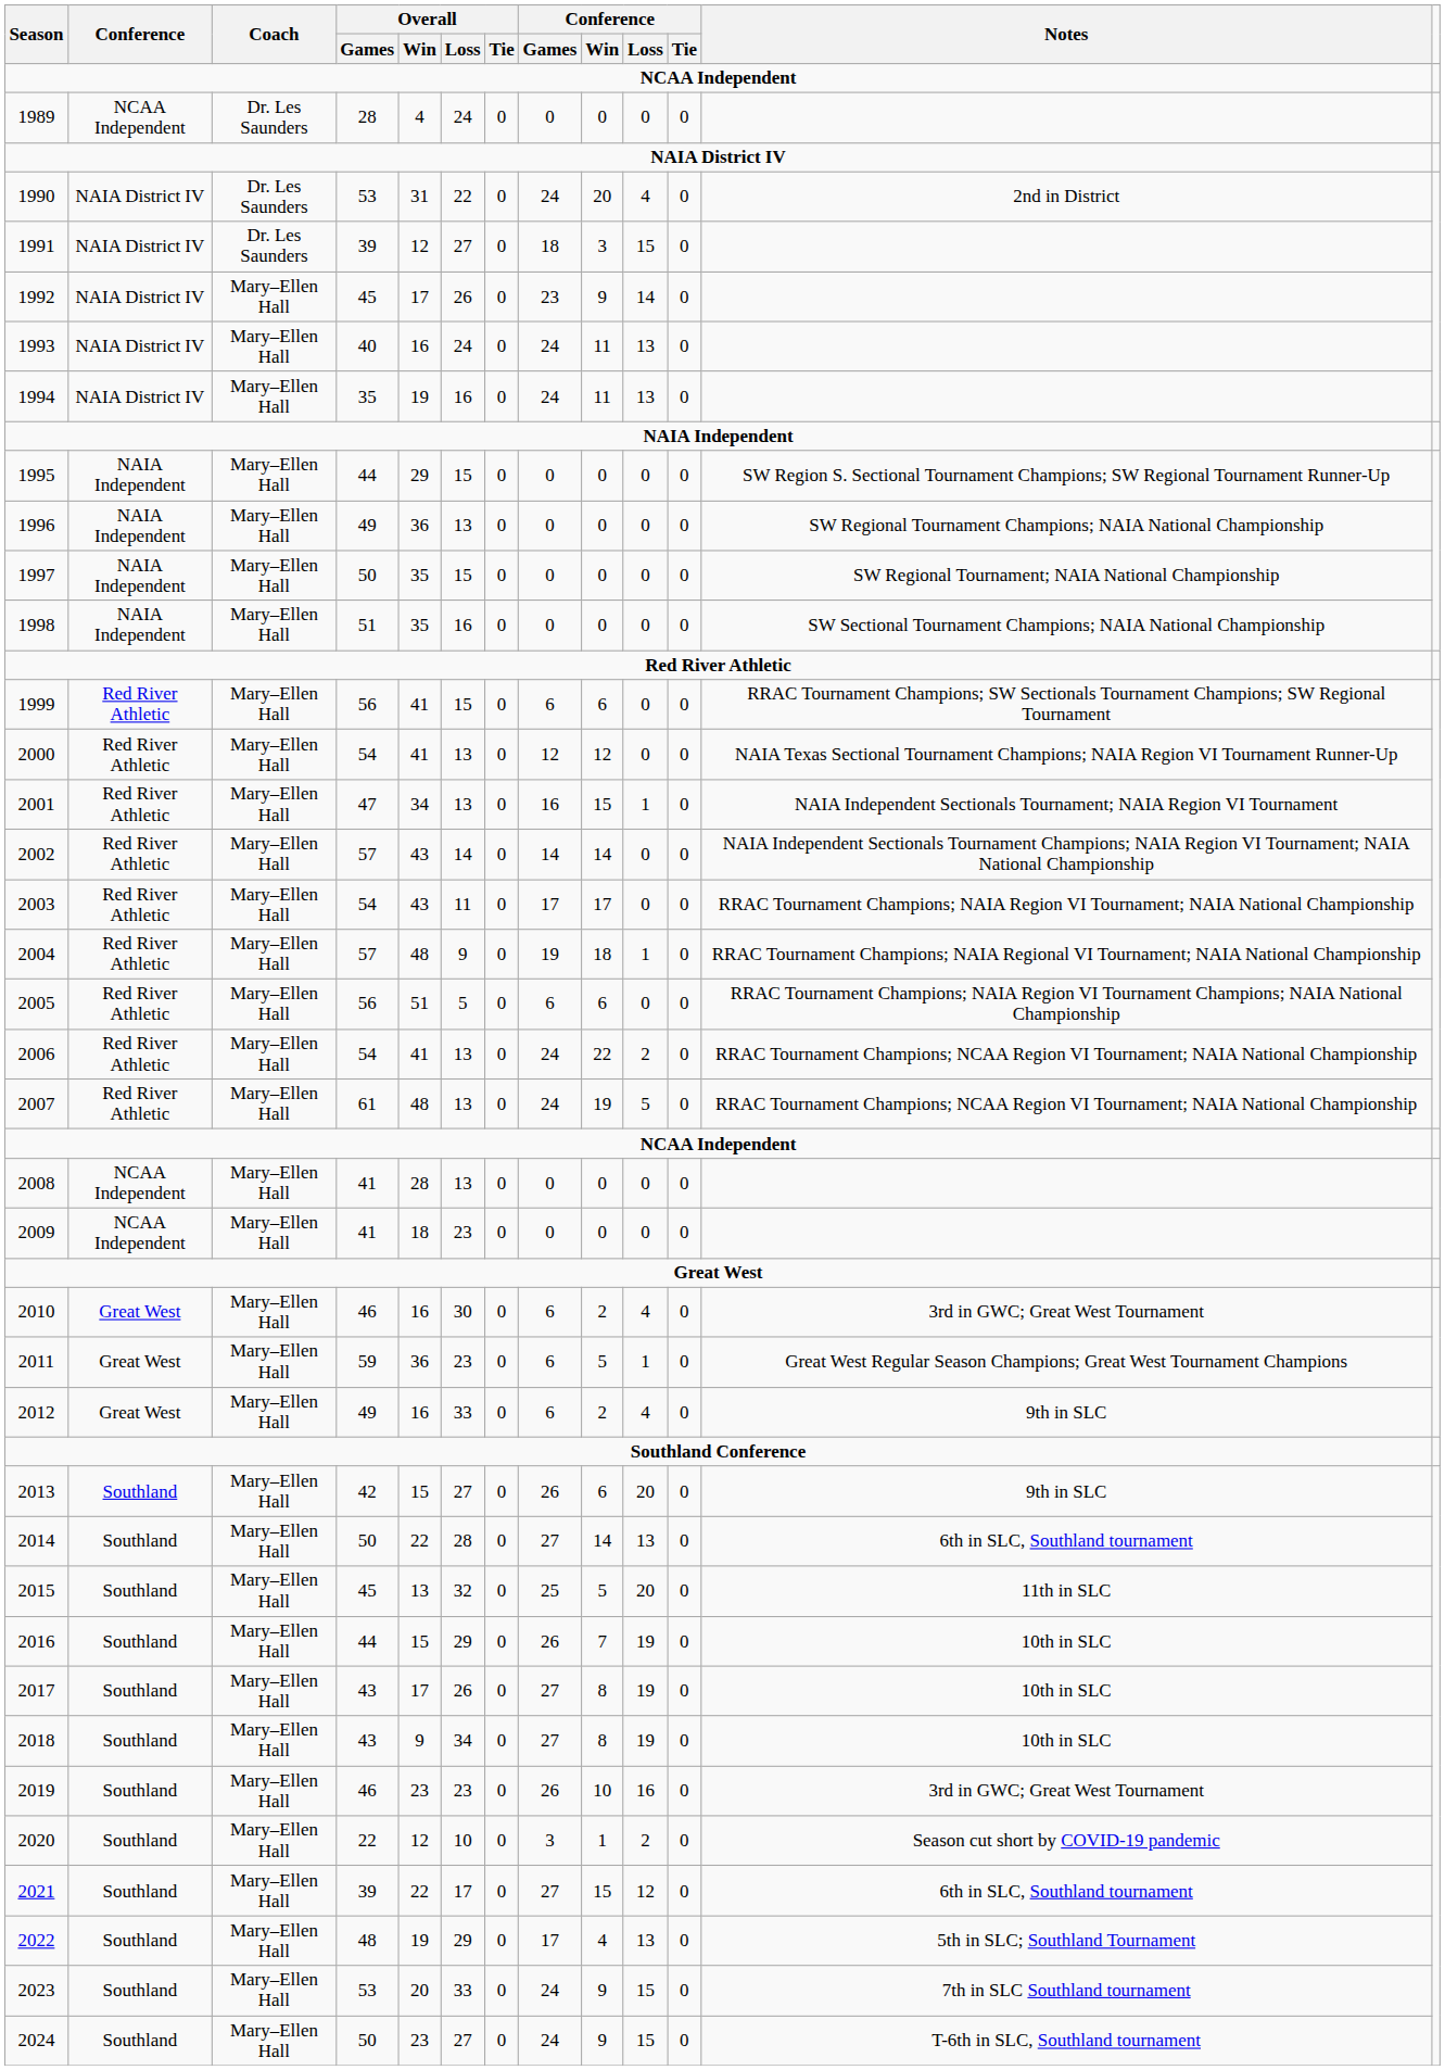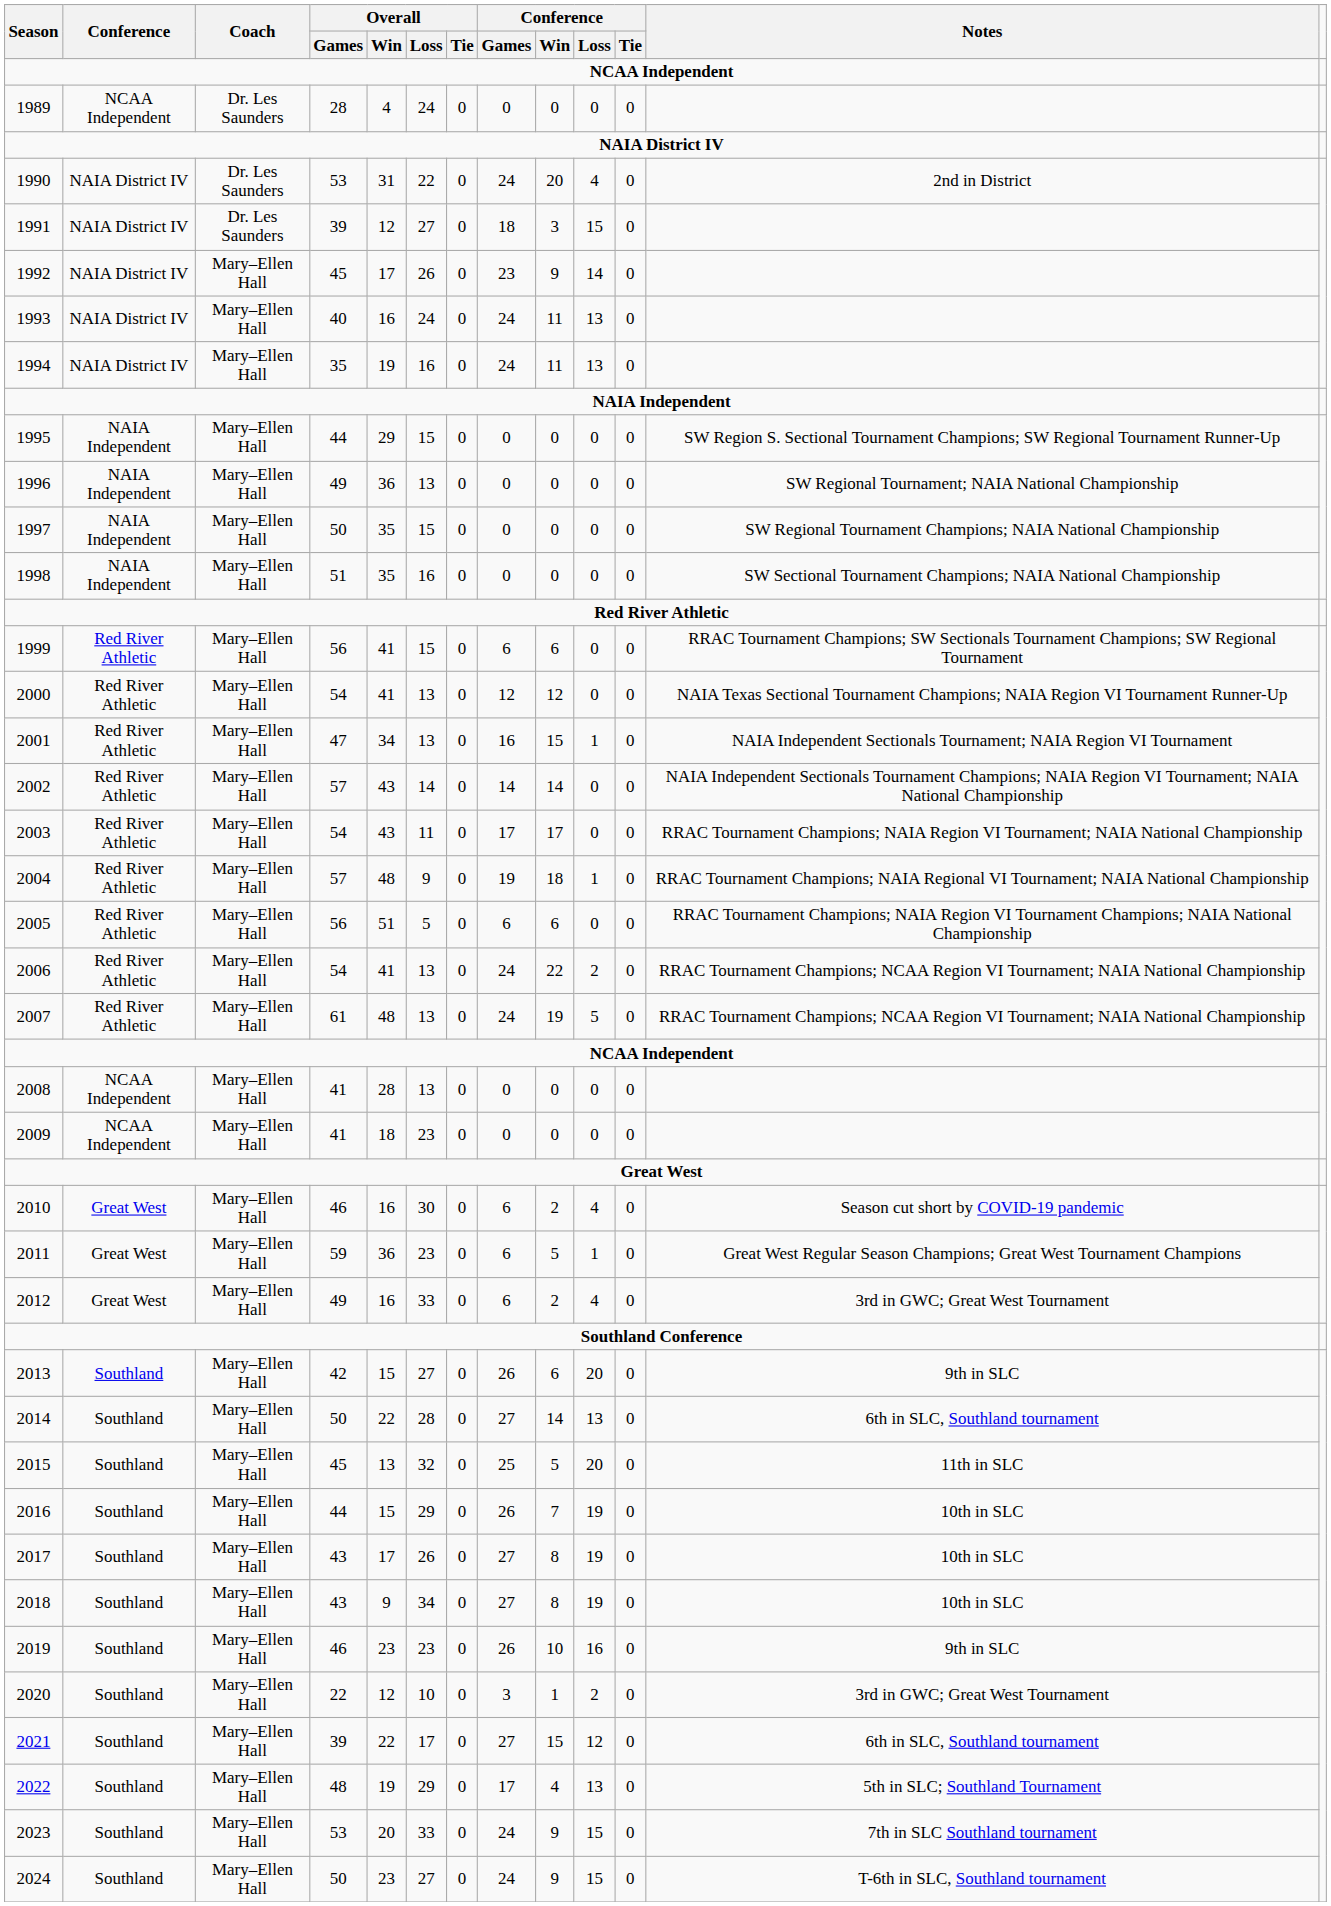 <table class="wikitable" style="text-align: center;">
 <tr>
 <th rowspan=2>Season</th>
 <th rowspan=2>Conference</th>
 <th rowspan=2>Coach</th>
 <th colspan="4">Overall</th>
 <th colspan="4">Conference</th>
 <th rowspan=2>Notes</th>
 </tr>
 <tr>
 <th>Games</th>
 <th>Win</th>
 <th>Loss</th>
 <th>Tie</th>
 <th>Games</th>
 <th>Win</th>
 <th>Loss</th>
 <th>Tie</th>
 </tr>
 <tr>
 <td colspan=12><strong>NCAA Independent</strong></td>
 <td></td>
 </tr>
 <tr>
 <td>1989</td>
 <td>NCAA Independent</td>
 <td>Dr. Les Saunders</td>
 <td>28</td>
 <td>4</td>
 <td>24</td>
 <td>0</td>
 <td>0</td>
 <td>0</td>
 <td>0</td>
 <td>0</td>
 <td></td>
 </tr>
 <tr>
 <td colspan=12><strong>NAIA District IV</strong></td>
 <td></td>
 </tr>
 <tr>
 <td>1990</td>
 <td>NAIA District IV</td>
 <td>Dr. Les Saunders</td>
 <td>53</td>
 <td>31</td>
 <td>22</td>
 <td>0</td>
 <td>24</td>
 <td>20</td>
 <td>4</td>
 <td>0</td>
 <td>2nd in District</td>
 </tr>
 <tr>
 <td>1991</td>
 <td>NAIA District IV</td>
 <td>Dr. Les Saunders</td>
 <td>39</td>
 <td>12</td>
 <td>27</td>
 <td>0</td>
 <td>18</td>
 <td>3</td>
 <td>15</td>
 <td>0</td>
 <td></td>
 </tr>
 <tr>
 <td>1992</td>
 <td>NAIA District IV</td>
 <td>Mary–Ellen Hall</td>
 <td>45</td>
 <td>17</td>
 <td>26</td>
 <td>0</td>
 <td>23</td>
 <td>9</td>
 <td>14</td>
 <td>0</td>
 <td></td>
 </tr>
 <tr>
 <td>1993</td>
 <td>NAIA District IV</td>
 <td>Mary–Ellen Hall</td>
 <td>40</td>
 <td>16</td>
 <td>24</td>
 <td>0</td>
 <td>24</td>
 <td>11</td>
 <td>13</td>
 <td>0</td>
 <td></td>
 </tr>
 <tr>
 <td>1994</td>
 <td>NAIA District IV</td>
 <td>Mary–Ellen Hall</td>
 <td>35</td>
 <td>19</td>
 <td>16</td>
 <td>0</td>
 <td>24</td>
 <td>11</td>
 <td>13</td>
 <td>0</td>
 <td></td>
 </tr>
 <tr>
 <td colspan=12><strong>NAIA Independent</strong></td>
 <td></td>
 </tr>
 <tr>
 <td>1995</td>
 <td>NAIA Independent</td>
 <td>Mary–Ellen Hall</td>
 <td>44</td>
 <td>29</td>
 <td>15</td>
 <td>0</td>
 <td>0</td>
 <td>0</td>
 <td>0</td>
 <td>0</td>
 <td>SW Region S. Sectional Tournament Champions; SW Regional Tournament Runner-Up</td>
 </tr>
 <tr>
 <td>1996</td>
 <td>NAIA Independent</td>
 <td>Mary–Ellen Hall</td>
 <td>49</td>
 <td>36</td>
 <td>13</td>
 <td>0</td>
 <td>0</td>
 <td>0</td>
 <td>0</td>
 <td>0</td>
-<td>SW Regional Tournament Champions; NAIA National Championship</td>
+<td>SW Regional Tournament; NAIA National Championship</td>
 </tr>
 <tr>
 <td>1997</td>
 <td>NAIA Independent</td>
 <td>Mary–Ellen Hall</td>
 <td>50</td>
 <td>35</td>
 <td>15</td>
 <td>0</td>
 <td>0</td>
 <td>0</td>
 <td>0</td>
 <td>0</td>
-<td>SW Regional Tournament; NAIA National Championship</td>
+<td>SW Regional Tournament Champions; NAIA National Championship</td>
 </tr>
 <tr>
 <td>1998</td>
 <td>NAIA Independent</td>
 <td>Mary–Ellen Hall</td>
 <td>51</td>
 <td>35</td>
 <td>16</td>
 <td>0</td>
 <td>0</td>
 <td>0</td>
 <td>0</td>
 <td>0</td>
 <td>SW Sectional Tournament Champions; NAIA National Championship</td>
 </tr>
 <tr>
 <td colspan=12><strong>Red River Athletic</strong></td>
 <td></td>
 </tr>
 <tr>
 <td>1999</td>
 <td><a href='#'>Red River Athletic</a></td>
 <td>Mary–Ellen Hall</td>
 <td>56</td>
 <td>41</td>
 <td>15</td>
 <td>0</td>
 <td>6</td>
 <td>6</td>
 <td>0</td>
 <td>0</td>
 <td>RRAC Tournament Champions; SW Sectionals Tournament Champions; SW Regional Tournament</td>
 </tr>
 <tr>
 <td>2000</td>
 <td>Red River Athletic</td>
 <td>Mary–Ellen Hall</td>
 <td>54</td>
 <td>41</td>
 <td>13</td>
 <td>0</td>
 <td>12</td>
 <td>12</td>
 <td>0</td>
 <td>0</td>
 <td>NAIA Texas Sectional Tournament Champions; NAIA Region VI Tournament Runner-Up</td>
 </tr>
 <tr>
 <td>2001</td>
 <td>Red River Athletic</td>
 <td>Mary–Ellen Hall</td>
 <td>47</td>
 <td>34</td>
 <td>13</td>
 <td>0</td>
 <td>16</td>
 <td>15</td>
 <td>1</td>
 <td>0</td>
 <td>NAIA Independent Sectionals Tournament; NAIA Region VI Tournament</td>
 </tr>
 <tr>
 <td>2002</td>
 <td>Red River Athletic</td>
 <td>Mary–Ellen Hall</td>
 <td>57</td>
 <td>43</td>
 <td>14</td>
 <td>0</td>
 <td>14</td>
 <td>14</td>
 <td>0</td>
 <td>0</td>
 <td>NAIA Independent Sectionals Tournament Champions; NAIA Region VI Tournament; NAIA National Championship</td>
 </tr>
 <tr>
 <td>2003</td>
 <td>Red River Athletic</td>
 <td>Mary–Ellen Hall</td>
 <td>54</td>
 <td>43</td>
 <td>11</td>
 <td>0</td>
 <td>17</td>
 <td>17</td>
 <td>0</td>
 <td>0</td>
 <td>RRAC Tournament Champions; NAIA Region VI Tournament; NAIA National Championship</td>
 </tr>
 <tr>
 <td>2004</td>
 <td>Red River Athletic</td>
 <td>Mary–Ellen Hall</td>
 <td>57</td>
 <td>48</td>
 <td>9</td>
 <td>0</td>
 <td>19</td>
 <td>18</td>
 <td>1</td>
 <td>0</td>
 <td>RRAC Tournament Champions; NAIA Regional VI Tournament; NAIA National Championship</td>
 </tr>
 <tr>
 <td>2005</td>
 <td>Red River Athletic</td>
 <td>Mary–Ellen Hall</td>
 <td>56</td>
 <td>51</td>
 <td>5</td>
 <td>0</td>
 <td>6</td>
 <td>6</td>
 <td>0</td>
 <td>0</td>
 <td>RRAC Tournament Champions; NAIA Region VI Tournament Champions; NAIA National Championship</td>
 </tr>
 <tr>
 <td>2006</td>
 <td>Red River Athletic</td>
 <td>Mary–Ellen Hall</td>
 <td>54</td>
 <td>41</td>
 <td>13</td>
 <td>0</td>
 <td>24</td>
 <td>22</td>
 <td>2</td>
 <td>0</td>
 <td>RRAC Tournament Champions; NCAA Region VI Tournament; NAIA National Championship</td>
 </tr>
 <tr>
 <td>2007</td>
 <td>Red River Athletic</td>
 <td>Mary–Ellen Hall</td>
 <td>61</td>
 <td>48</td>
 <td>13</td>
 <td>0</td>
 <td>24</td>
 <td>19</td>
 <td>5</td>
 <td>0</td>
 <td>RRAC Tournament Champions; NCAA Region VI Tournament; NAIA National Championship</td>
 </tr>
 <tr>
 <td colspan=12><strong>NCAA Independent</strong></td>
 <td></td>
 </tr>
 <tr>
 <td>2008</td>
 <td>NCAA Independent</td>
 <td>Mary–Ellen Hall</td>
 <td>41</td>
 <td>28</td>
 <td>13</td>
 <td>0</td>
 <td>0</td>
 <td>0</td>
 <td>0</td>
 <td>0</td>
 <td></td>
 </tr>
 <tr>
 <td>2009</td>
 <td>NCAA Independent</td>
 <td>Mary–Ellen Hall</td>
 <td>41</td>
 <td>18</td>
 <td>23</td>
 <td>0</td>
 <td>0</td>
 <td>0</td>
 <td>0</td>
 <td>0</td>
 <td></td>
 </tr>
 <tr>
 <td colspan=12><strong>Great West</strong></td>
 <td></td>
 </tr>
 <tr>
 <td>2010</td>
 <td><a href='#'>Great West</a></td>
 <td>Mary–Ellen Hall</td>
 <td>46</td>
 <td>16</td>
 <td>30</td>
 <td>0</td>
 <td>6</td>
 <td>2</td>
 <td>4</td>
 <td>0</td>
-<td>3rd in GWC; Great West Tournament</td>
+<td>Season cut short by <a href='#'>COVID-19 pandemic</a></td>
 </tr>
 <tr>
 <td>2011</td>
 <td>Great West</td>
 <td>Mary–Ellen Hall</td>
 <td>59</td>
 <td>36</td>
 <td>23</td>
 <td>0</td>
 <td>6</td>
 <td>5</td>
 <td>1</td>
 <td>0</td>
 <td>Great West Regular Season Champions; Great West Tournament Champions</td>
 </tr>
 <tr>
 <td>2012</td>
 <td>Great West</td>
 <td>Mary–Ellen Hall</td>
 <td>49</td>
 <td>16</td>
 <td>33</td>
 <td>0</td>
 <td>6</td>
 <td>2</td>
 <td>4</td>
 <td>0</td>
-<td>9th in SLC</td>
+<td>3rd in GWC; Great West Tournament</td>
 </tr>
 <tr>
 <td colspan=12><strong>Southland Conference</strong></td>
 <td></td>
 </tr>
 <tr>
 <td>2013</td>
 <td><a href='#'>Southland</a></td>
 <td>Mary–Ellen Hall</td>
 <td>42</td>
 <td>15</td>
 <td>27</td>
 <td>0</td>
 <td>26</td>
 <td>6</td>
 <td>20</td>
 <td>0</td>
 <td>9th in SLC</td>
 </tr>
 <tr>
 <td>2014</td>
 <td>Southland</td>
 <td>Mary–Ellen Hall</td>
 <td>50</td>
 <td>22</td>
 <td>28</td>
 <td>0</td>
 <td>27</td>
 <td>14</td>
 <td>13</td>
 <td>0</td>
 <td>6th in SLC, <a href='#'>Southland tournament</a></td>
 </tr>
 <tr>
 <td>2015</td>
 <td>Southland</td>
 <td>Mary–Ellen Hall</td>
 <td>45</td>
 <td>13</td>
 <td>32</td>
 <td>0</td>
 <td>25</td>
 <td>5</td>
 <td>20</td>
 <td>0</td>
 <td>11th in SLC</td>
 </tr>
 <tr>
 <td>2016</td>
 <td>Southland</td>
 <td>Mary–Ellen Hall</td>
 <td>44</td>
 <td>15</td>
 <td>29</td>
 <td>0</td>
 <td>26</td>
 <td>7</td>
 <td>19</td>
 <td>0</td>
 <td>10th in SLC</td>
 </tr>
 <tr>
 <td>2017</td>
 <td>Southland</td>
 <td>Mary–Ellen Hall</td>
 <td>43</td>
 <td>17</td>
 <td>26</td>
 <td>0</td>
 <td>27</td>
 <td>8</td>
 <td>19</td>
 <td>0</td>
 <td>10th in SLC</td>
 </tr>
 <tr>
 <td>2018</td>
 <td>Southland</td>
 <td>Mary–Ellen Hall</td>
 <td>43</td>
 <td>9</td>
 <td>34</td>
 <td>0</td>
 <td>27</td>
 <td>8</td>
 <td>19</td>
 <td>0</td>
 <td>10th in SLC</td>
 </tr>
 <tr>
 <td>2019</td>
 <td>Southland</td>
 <td>Mary–Ellen Hall</td>
 <td>46</td>
 <td>23</td>
 <td>23</td>
 <td>0</td>
 <td>26</td>
 <td>10</td>
 <td>16</td>
 <td>0</td>
-<td>3rd in GWC; Great West Tournament</td>
+<td>9th in SLC</td>
 </tr>
 <tr>
 <td>2020</td>
 <td>Southland</td>
 <td>Mary–Ellen Hall</td>
 <td>22</td>
 <td>12</td>
 <td>10</td>
 <td>0</td>
 <td>3</td>
 <td>1</td>
 <td>2</td>
 <td>0</td>
-<td>Season cut short by <a href='#'>COVID-19 pandemic</a></td>
+<td>3rd in GWC; Great West Tournament</td>
 </tr>
 <tr>
 <td><a href='#'>2021</a></td>
 <td>Southland</td>
 <td>Mary–Ellen Hall</td>
 <td>39</td>
 <td>22</td>
 <td>17</td>
 <td>0</td>
 <td>27</td>
 <td>15</td>
 <td>12</td>
 <td>0</td>
 <td>6th in SLC, <a href='#'>Southland tournament</a></td>
 </tr>
 <tr>
 <td><a href='#'>2022</a></td>
 <td>Southland</td>
 <td>Mary–Ellen Hall</td>
 <td>48</td>
 <td>19</td>
 <td>29</td>
 <td>0</td>
 <td>17</td>
 <td>4</td>
 <td>13</td>
 <td>0</td>
 <td>5th in SLC; <a href='#'>Southland Tournament</a></td>
 </tr>
 <tr>
 <td>2023</td>
 <td>Southland</td>
 <td>Mary–Ellen Hall</td>
 <td>53</td>
 <td>20</td>
 <td>33</td>
 <td>0</td>
 <td>24</td>
 <td>9</td>
 <td>15</td>
 <td>0</td>
 <td>7th in SLC <a href='#'>Southland tournament</a></td>
 </tr>
 <tr>
 <td>2024</td>
 <td>Southland</td>
 <td>Mary–Ellen Hall</td>
 <td>50</td>
 <td>23</td>
 <td>27</td>
 <td>0</td>
 <td>24</td>
 <td>9</td>
 <td>15</td>
 <td>0</td>
 <td>T-6th in SLC, <a href='#'>Southland tournament</a></td>
 </tr>
 </table>
